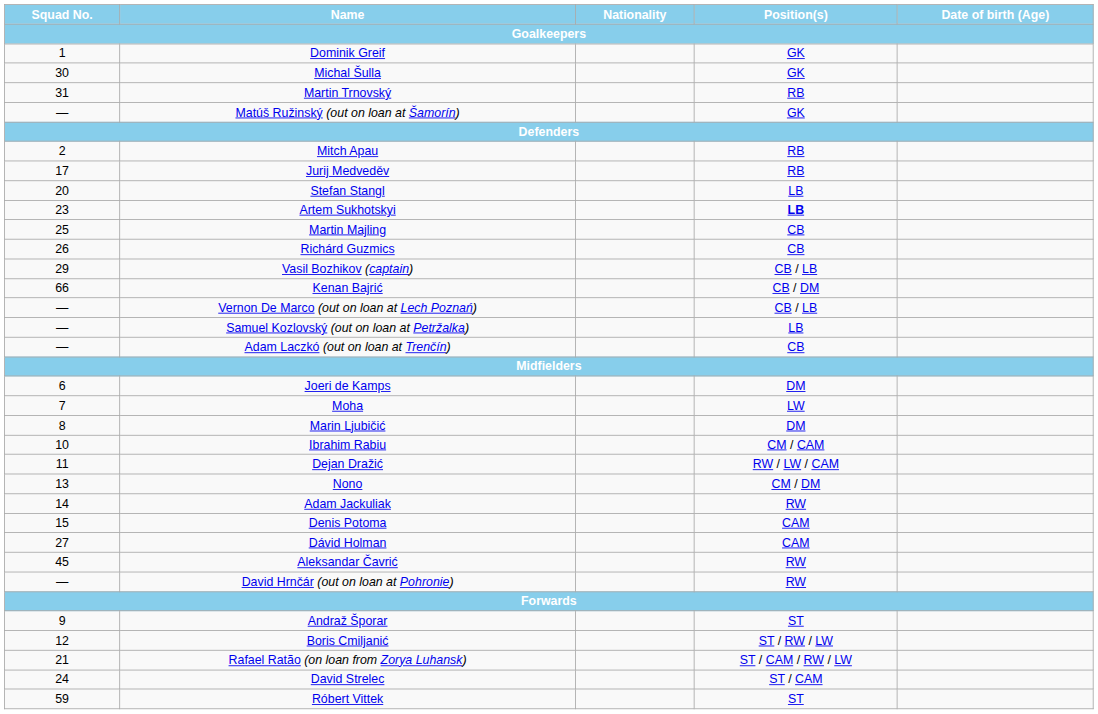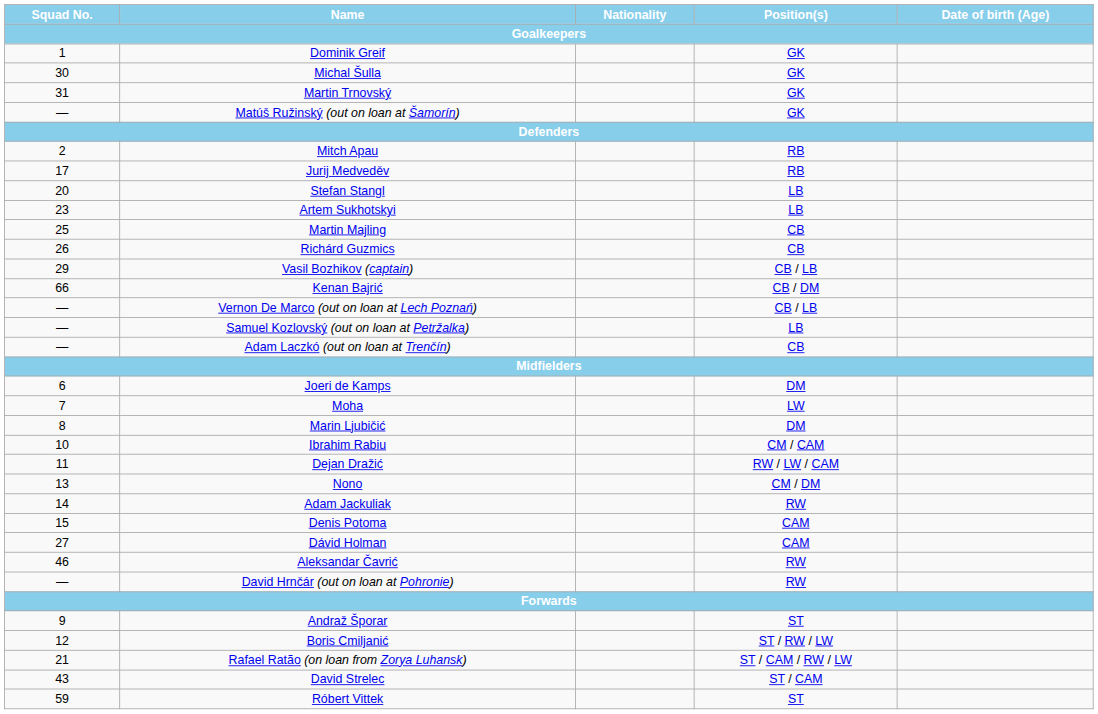 <table class="wikitable" style="text-align:center; font-size:90%; width:80%;">
 <tr>
 <th style="background:#87CEEB; color:white; text-align:center;">Squad No.</th>
 <th style="background:#87CEEB; color:white; text-align:center;">Name</th>
 <th style="background:#87CEEB; color:white; text-align:center;">Nationality</th>
 <th style="background:#87CEEB; color:white; text-align:center;">Position(s)</th>
 <th style="background:#87CEEB; color:white; text-align:center;">Date of birth (Age)</th>
 </tr>
 <tr>
 <th colspan="9" style="background:#87CEEB; color:white; text-align:center"><strong>Goalkeepers</strong></th>
 </tr>
 <tr>
 <td>1</td>
 <td><a href='#'>Dominik Greif</a></td>
 <td></td>
 <td><a href='#'>GK</a></td>
 <td></td>
 </tr>
 <tr>
 <td>30</td>
 <td><a href='#'>Michal Šulla</a></td>
 <td></td>
 <td><a href='#'>GK</a></td>
 <td></td>
 </tr>
 <tr>
 <td>31</td>
 <td><a href='#'>Martin Trnovský</a></td>
 <td></td>
-<td><a href='#'>RB</a></td>
+<td><a href='#'>GK</a></td>
 <td></td>
 </tr>
 <tr>
 <td>—</td>
 <td><a href='#'>Matúš Ružinský</a> <em>(out on loan at  <a href='#'>Šamorín</a>)</em></td>
 <td></td>
 <td><a href='#'>GK</a></td>
 <td></td>
 </tr>
 <tr>
 <th colspan="9" style="background:#87CEEB; color:white; text-align:center"><strong>Defenders</strong></th>
 </tr>
 <tr>
 <td>2</td>
 <td><a href='#'>Mitch Apau</a></td>
 <td></td>
 <td><a href='#'>RB</a></td>
 <td></td>
 </tr>
 <tr>
 <td>17</td>
 <td><a href='#'>Jurij Medveděv</a></td>
 <td></td>
 <td><a href='#'>RB</a></td>
 <td></td>
 </tr>
 <tr>
 <td>20</td>
 <td><a href='#'>Stefan Stangl</a></td>
 <td></td>
 <td><a href='#'>LB</a></td>
 <td></td>
 </tr>
 <tr>
 <td>23</td>
 <td><a href='#'>Artem Sukhotskyi</a></td>
 <td></td>
-<td><strong><a href='#'>LB</a></strong></td>
+<td><a href='#'>LB</a></td>
 <td></td>
 </tr>
 <tr>
 <td>25</td>
 <td><a href='#'>Martin Majling</a></td>
 <td></td>
 <td><a href='#'>CB</a></td>
 <td></td>
 </tr>
 <tr>
 <td>26</td>
 <td><a href='#'>Richárd Guzmics</a></td>
 <td></td>
 <td><a href='#'>CB</a></td>
 <td></td>
 </tr>
 <tr>
 <td>29</td>
 <td><a href='#'>Vasil Bozhikov</a> <em>(<a href='#'>captain</a>)</em></td>
 <td></td>
 <td><a href='#'>CB</a> / <a href='#'>LB</a></td>
 <td></td>
 </tr>
 <tr>
 <td>66</td>
 <td><a href='#'>Kenan Bajrić</a></td>
 <td></td>
 <td><a href='#'>CB</a> / <a href='#'>DM</a></td>
 <td></td>
 </tr>
 <tr>
 <td>—</td>
 <td><a href='#'>Vernon De Marco</a> <em>(out on loan at  <a href='#'>Lech Poznań</a>)</em></td>
 <td></td>
 <td><a href='#'>CB</a> / <a href='#'>LB</a></td>
 <td></td>
 </tr>
 <tr>
 <td>—</td>
 <td><a href='#'>Samuel Kozlovský</a> <em>(out on loan at  <a href='#'>Petržalka</a>)</em></td>
 <td></td>
 <td><a href='#'>LB</a></td>
 <td></td>
 </tr>
 <tr>
 <td>—</td>
 <td><a href='#'>Adam Laczkó</a> <em>(out on loan at  <a href='#'>Trenčín</a>)</em></td>
 <td></td>
 <td><a href='#'>CB</a></td>
 <td></td>
 </tr>
 <tr>
 <th colspan="10" style="background:#87CEEB; color:white; text-align:center"><strong>Midfielders</strong></th>
 </tr>
 <tr>
 <td>6</td>
 <td><a href='#'>Joeri de Kamps</a></td>
 <td></td>
 <td><a href='#'>DM</a></td>
 <td></td>
 </tr>
 <tr>
 <td>7</td>
 <td><a href='#'>Moha</a></td>
 <td></td>
 <td><a href='#'>LW</a></td>
 <td></td>
 </tr>
 <tr>
 <td>8</td>
 <td><a href='#'>Marin Ljubičić</a></td>
 <td></td>
 <td><a href='#'>DM</a></td>
 <td></td>
 </tr>
 <tr>
 <td>10</td>
 <td><a href='#'>Ibrahim Rabiu</a></td>
 <td></td>
 <td><a href='#'>CM</a> / <a href='#'>CAM</a></td>
 <td></td>
 </tr>
 <tr>
 <td>11</td>
 <td><a href='#'>Dejan Dražić</a></td>
 <td></td>
 <td><a href='#'>RW</a> / <a href='#'>LW</a> / <a href='#'>CAM</a></td>
 <td></td>
 </tr>
 <tr>
 <td>13</td>
 <td><a href='#'>Nono</a></td>
 <td></td>
 <td><a href='#'>CM</a> / <a href='#'>DM</a></td>
 <td></td>
 </tr>
 <tr>
 <td>14</td>
 <td><a href='#'>Adam Jackuliak</a></td>
 <td></td>
 <td><a href='#'>RW</a></td>
 <td></td>
 </tr>
 <tr>
 <td>15</td>
 <td><a href='#'>Denis Potoma</a></td>
 <td></td>
 <td><a href='#'>CAM</a></td>
 <td></td>
 </tr>
 <tr>
 <td>27</td>
 <td><a href='#'>Dávid Holman</a></td>
 <td></td>
 <td><a href='#'>CAM</a></td>
 <td></td>
 </tr>
 <tr>
-<td>45</td>
+<td>46</td>
 <td><a href='#'>Aleksandar Čavrić</a></td>
 <td></td>
 <td><a href='#'>RW</a></td>
 <td></td>
 </tr>
 <tr>
 <td>—</td>
 <td><a href='#'>David Hrnčár</a> <em>(out on loan at  <a href='#'>Pohronie</a>)</em></td>
 <td></td>
 <td><a href='#'>RW</a></td>
 <td></td>
 </tr>
 <tr>
 <th colspan="9" style="background:#87CEEB; color:white; text-align:center"><strong>Forwards</strong></th>
 </tr>
 <tr>
 <td>9</td>
 <td><a href='#'>Andraž Šporar</a></td>
 <td></td>
 <td><a href='#'>ST</a></td>
 <td></td>
 </tr>
 <tr>
 <td>12</td>
 <td><a href='#'>Boris Cmiljanić</a></td>
 <td></td>
 <td><a href='#'>ST</a> / <a href='#'>RW</a> / <a href='#'>LW</a></td>
 <td></td>
 </tr>
 <tr>
 <td>21</td>
 <td><a href='#'>Rafael Ratão</a> <em>(on loan from  <a href='#'>Zorya Luhansk</a>)</em></td>
 <td></td>
 <td><a href='#'>ST</a> / <a href='#'>CAM</a> / <a href='#'>RW</a> / <a href='#'>LW</a></td>
 <td></td>
 </tr>
 <tr>
-<td>24</td>
+<td>43</td>
 <td><a href='#'>David Strelec</a></td>
 <td></td>
 <td><a href='#'>ST</a> / <a href='#'>CAM</a></td>
 <td></td>
 </tr>
 <tr>
 <td>59</td>
 <td><a href='#'>Róbert Vittek</a></td>
 <td></td>
 <td><a href='#'>ST</a></td>
 <td></td>
 </tr>
 </table>
